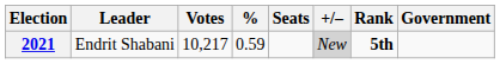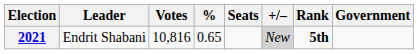 <table class=wikitable style=text-align:right>
 <tr>
 <th>Election</th>
 <th>Leader</th>
 <th>Votes</th>
 <th>%</th>
 <th>Seats</th>
 <th>+/–</th>
 <th>Rank</th>
 <th>Government</th>
 </tr>
 <tr>
 <th><a href='#'>2021</a></th>
 <td rowspan=3 align=left>Endrit Shabani</td>
-<td>10,217</td>
-<td>0.59</td>
+<td>10,816</td>
+<td>0.65</td>
 <td></td>
 <td bgcolor="lightgrey"><em>New</em></td>
 <td><strong>5th</strong></td>
 <td></td>
 </tr>
 </table>
